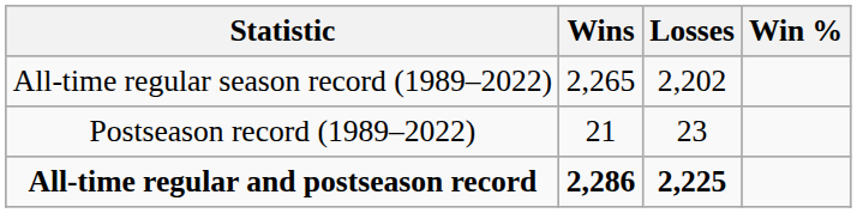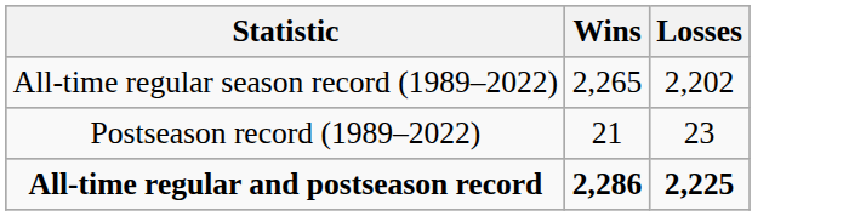 <table class="wikitable" style="text-align:center; font-size:95%">
 <tr>
 <th rowspan=1>Statistic</th>
 <th rowspan=1>Wins</th>
 <th rowspan=1>Losses</th>
-<th rowspan=1>Win %</th>
 </tr>
 <tr>
 <td>All-time regular season record (1989–2022)</td>
 <td>2,265</td>
 <td>2,202</td>
-<td></td>
 </tr>
 <tr>
 <td>Postseason record (1989–2022)</td>
 <td>21</td>
 <td>23</td>
-<td></td>
 </tr>
 <tr>
 <td><strong>All-time regular and postseason record</strong></td>
 <td><strong>2,286</strong></td>
 <td><strong>2,225</strong></td>
-<td><strong></strong></td>
 </tr>
 </table>
